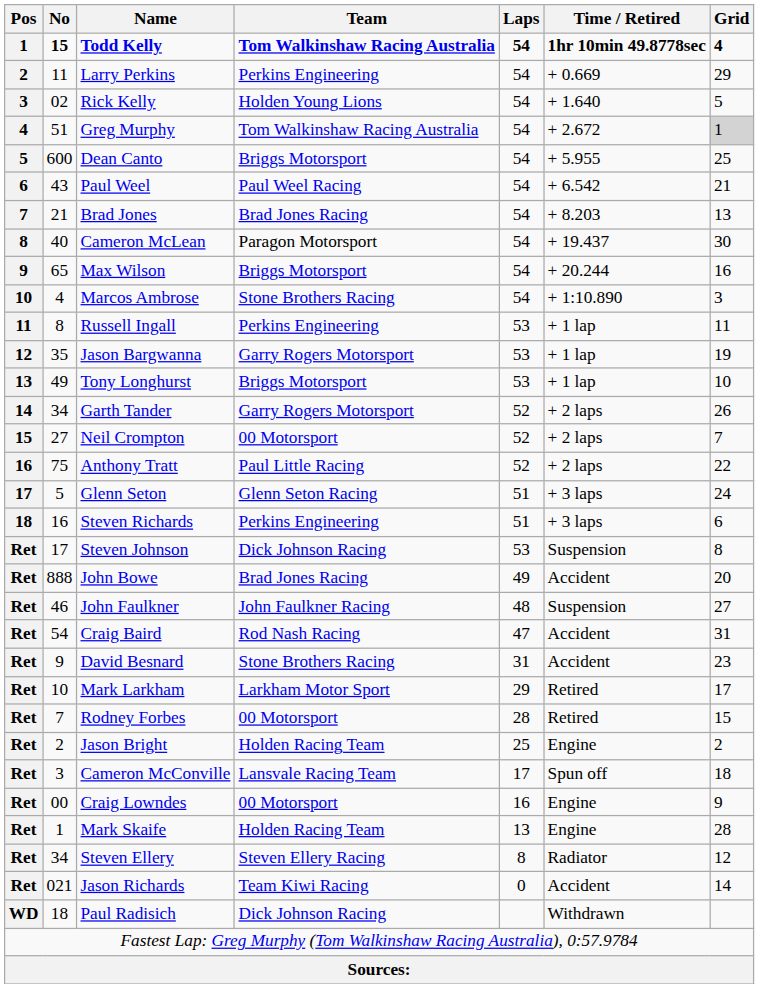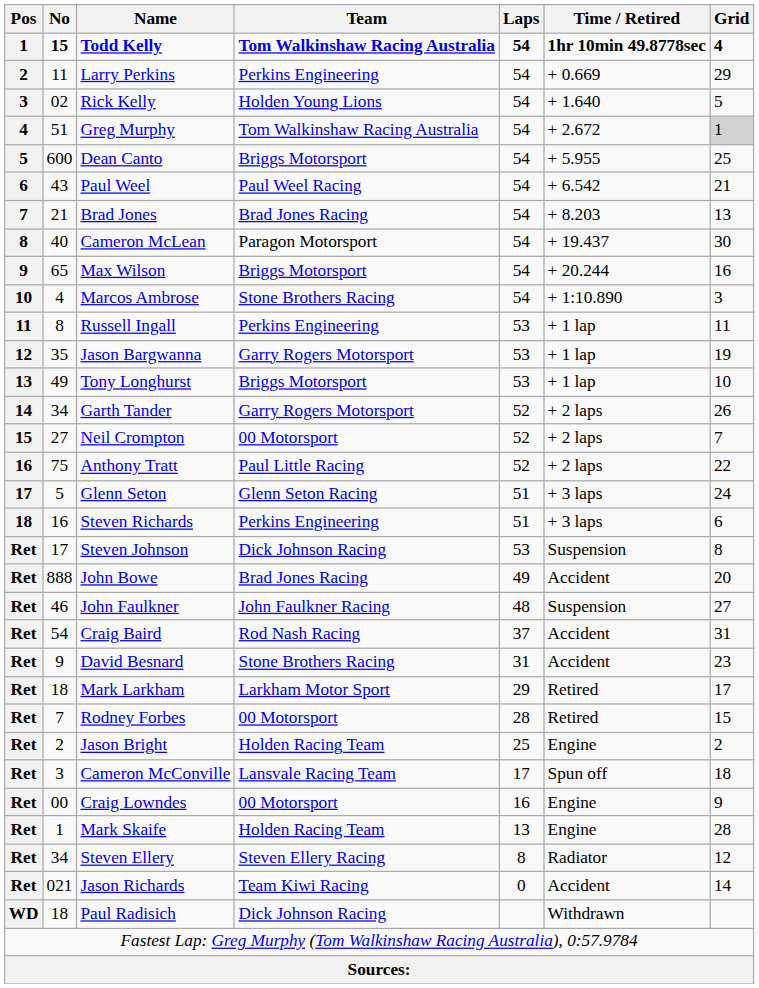 <table class="wikitable" style="font-size: 87%;">
 <tr>
 <th>Pos</th>
 <th>No</th>
 <th>Name</th>
 <th>Team</th>
 <th>Laps</th>
 <th>Time / Retired</th>
 <th>Grid</th>
 </tr>
 <tr>
 <th><strong>1</strong></th>
 <td align="center"><strong>15</strong></td>
 <td><strong> <a href='#'>Todd Kelly</a></strong></td>
 <td><strong><a href='#'>Tom Walkinshaw Racing Australia</a></strong></td>
 <td align="center"><strong>54</strong></td>
 <td><strong>1hr 10min 49.8778sec</strong></td>
 <td><strong>4</strong></td>
 </tr>
 <tr>
 <th>2</th>
 <td align="center">11</td>
 <td> <a href='#'>Larry Perkins</a></td>
 <td><a href='#'>Perkins Engineering</a></td>
 <td align="center">54</td>
 <td>+ 0.669</td>
 <td>29</td>
 </tr>
 <tr>
 <th>3</th>
 <td align="center">02</td>
 <td> <a href='#'>Rick Kelly</a></td>
 <td><a href='#'>Holden Young Lions</a></td>
 <td align="center">54</td>
 <td>+ 1.640</td>
 <td>5</td>
 </tr>
 <tr>
 <th>4</th>
 <td align="center">51</td>
 <td> <a href='#'>Greg Murphy</a></td>
 <td><a href='#'>Tom Walkinshaw Racing Australia</a></td>
 <td align="center">54</td>
 <td>+ 2.672</td>
 <td style="background: lightgrey;">1</td>
 </tr>
 <tr>
 <th>5</th>
 <td align="center">600</td>
 <td> <a href='#'>Dean Canto</a></td>
 <td><a href='#'>Briggs Motorsport</a></td>
 <td align="center">54</td>
 <td>+ 5.955</td>
 <td>25</td>
 </tr>
 <tr>
 <th>6</th>
 <td align="center">43</td>
 <td> <a href='#'>Paul Weel</a></td>
 <td><a href='#'>Paul Weel Racing</a></td>
 <td align="center">54</td>
 <td>+ 6.542</td>
 <td>21</td>
 </tr>
 <tr>
 <th>7</th>
 <td align="center">21</td>
 <td> <a href='#'>Brad Jones</a></td>
 <td><a href='#'>Brad Jones Racing</a></td>
 <td align="center">54</td>
 <td>+ 8.203</td>
 <td>13</td>
 </tr>
 <tr>
 <th>8</th>
 <td align="center">40</td>
 <td> <a href='#'>Cameron McLean</a></td>
 <td>Paragon Motorsport</td>
 <td align="center">54</td>
 <td>+ 19.437</td>
 <td>30</td>
 </tr>
 <tr>
 <th>9</th>
 <td align="center">65</td>
 <td> <a href='#'>Max Wilson</a></td>
 <td><a href='#'>Briggs Motorsport</a></td>
 <td align="center">54</td>
 <td>+ 20.244</td>
 <td>16</td>
 </tr>
 <tr>
 <th>10</th>
 <td align="center">4</td>
 <td> <a href='#'>Marcos Ambrose</a></td>
 <td><a href='#'>Stone Brothers Racing</a></td>
 <td align="center">54</td>
 <td>+ 1:10.890</td>
 <td>3</td>
 </tr>
 <tr>
 <th>11</th>
 <td align="center">8</td>
 <td> <a href='#'>Russell Ingall</a></td>
 <td><a href='#'>Perkins Engineering</a></td>
 <td align="center">53</td>
 <td>+ 1 lap</td>
 <td>11</td>
 </tr>
 <tr>
 <th>12</th>
 <td align="center">35</td>
 <td> <a href='#'>Jason Bargwanna</a></td>
 <td><a href='#'>Garry Rogers Motorsport</a></td>
 <td align="center">53</td>
 <td>+ 1 lap</td>
 <td>19</td>
 </tr>
 <tr>
 <th>13</th>
 <td align="center">49</td>
 <td> <a href='#'>Tony Longhurst</a></td>
 <td><a href='#'>Briggs Motorsport</a></td>
 <td align="center">53</td>
 <td>+ 1 lap</td>
 <td>10</td>
 </tr>
 <tr>
 <th>14</th>
 <td align="center">34</td>
 <td> <a href='#'>Garth Tander</a></td>
 <td><a href='#'>Garry Rogers Motorsport</a></td>
 <td align="center">52</td>
 <td>+ 2 laps</td>
 <td>26</td>
 </tr>
 <tr>
 <th>15</th>
 <td align="center">27</td>
 <td> <a href='#'>Neil Crompton</a></td>
 <td><a href='#'>00 Motorsport</a></td>
 <td align="center">52</td>
 <td>+ 2 laps</td>
 <td>7</td>
 </tr>
 <tr>
 <th>16</th>
 <td align="center">75</td>
 <td> <a href='#'>Anthony Tratt</a></td>
 <td><a href='#'>Paul Little Racing</a></td>
 <td align="center">52</td>
 <td>+ 2 laps</td>
 <td>22</td>
 </tr>
 <tr>
 <th>17</th>
 <td align="center">5</td>
 <td> <a href='#'>Glenn Seton</a></td>
 <td><a href='#'>Glenn Seton Racing</a></td>
 <td align="center">51</td>
 <td>+ 3 laps</td>
 <td>24</td>
 </tr>
 <tr>
 <th>18</th>
 <td align="center">16</td>
 <td> <a href='#'>Steven Richards</a></td>
 <td><a href='#'>Perkins Engineering</a></td>
 <td align="center">51</td>
 <td>+ 3 laps</td>
 <td>6</td>
 </tr>
 <tr>
 <th>Ret</th>
 <td align="center">17</td>
 <td> <a href='#'>Steven Johnson</a></td>
 <td><a href='#'>Dick Johnson Racing</a></td>
 <td align="center">53</td>
 <td>Suspension</td>
 <td>8</td>
 </tr>
 <tr>
 <th>Ret</th>
 <td align="center">888</td>
 <td> <a href='#'>John Bowe</a></td>
 <td><a href='#'>Brad Jones Racing</a></td>
 <td align="center">49</td>
 <td>Accident</td>
 <td>20</td>
 </tr>
 <tr>
 <th>Ret</th>
 <td align="center">46</td>
 <td> <a href='#'>John Faulkner</a></td>
 <td><a href='#'>John Faulkner Racing</a></td>
 <td align="center">48</td>
 <td>Suspension</td>
 <td>27</td>
 </tr>
 <tr>
 <th>Ret</th>
 <td align="center">54</td>
 <td> <a href='#'>Craig Baird</a></td>
 <td><a href='#'>Rod Nash Racing</a></td>
-<td align="center">47</td>
+<td align="center">37</td>
 <td>Accident</td>
 <td>31</td>
 </tr>
 <tr>
 <th>Ret</th>
 <td align="center">9</td>
 <td> <a href='#'>David Besnard</a></td>
 <td><a href='#'>Stone Brothers Racing</a></td>
 <td align="center">31</td>
 <td>Accident</td>
 <td>23</td>
 </tr>
 <tr>
 <th>Ret</th>
-<td align="center">10</td>
+<td align="center">18</td>
 <td> <a href='#'>Mark Larkham</a></td>
 <td><a href='#'>Larkham Motor Sport</a></td>
 <td align="center">29</td>
 <td>Retired</td>
 <td>17</td>
 </tr>
 <tr>
 <th>Ret</th>
 <td align="center">7</td>
 <td> <a href='#'>Rodney Forbes</a></td>
 <td><a href='#'>00 Motorsport</a></td>
 <td align="center">28</td>
 <td>Retired</td>
 <td>15</td>
 </tr>
 <tr>
 <th>Ret</th>
 <td align="center">2</td>
 <td> <a href='#'>Jason Bright</a></td>
 <td><a href='#'>Holden Racing Team</a></td>
 <td align="center">25</td>
 <td>Engine</td>
 <td>2</td>
 </tr>
 <tr>
 <th>Ret</th>
 <td align="center">3</td>
 <td> <a href='#'>Cameron McConville</a></td>
 <td><a href='#'>Lansvale Racing Team</a></td>
 <td align="center">17</td>
 <td>Spun off</td>
 <td>18</td>
 </tr>
 <tr>
 <th>Ret</th>
 <td align="center">00</td>
 <td> <a href='#'>Craig Lowndes</a></td>
 <td><a href='#'>00 Motorsport</a></td>
 <td align="center">16</td>
 <td>Engine</td>
 <td>9</td>
 </tr>
 <tr>
 <th>Ret</th>
 <td align="center">1</td>
 <td> <a href='#'>Mark Skaife</a></td>
 <td><a href='#'>Holden Racing Team</a></td>
 <td align="center">13</td>
 <td>Engine</td>
 <td>28</td>
 </tr>
 <tr>
 <th>Ret</th>
 <td align="center">34</td>
 <td> <a href='#'>Steven Ellery</a></td>
 <td><a href='#'>Steven Ellery Racing</a></td>
 <td align="center">8</td>
 <td>Radiator</td>
 <td>12</td>
 </tr>
 <tr>
 <th>Ret</th>
 <td align="center">021</td>
 <td> <a href='#'>Jason Richards</a></td>
 <td><a href='#'>Team Kiwi Racing</a></td>
 <td align="center">0</td>
 <td>Accident</td>
 <td>14</td>
 </tr>
 <tr>
 <th>WD</th>
 <td align="center">18</td>
 <td> <a href='#'>Paul Radisich</a></td>
 <td><a href='#'>Dick Johnson Racing</a></td>
 <td></td>
 <td>Withdrawn</td>
 <td></td>
 </tr>
 <tr>
 <td colspan="7" align="center"><em>Fastest Lap: <a href='#'>Greg Murphy</a> (<a href='#'>Tom Walkinshaw Racing Australia</a>), 0:57.9784</em></td>
 </tr>
 <tr>
 <th colspan="7">Sources: </th>
 </tr>
 <tr>
 </tr>
 </table>
